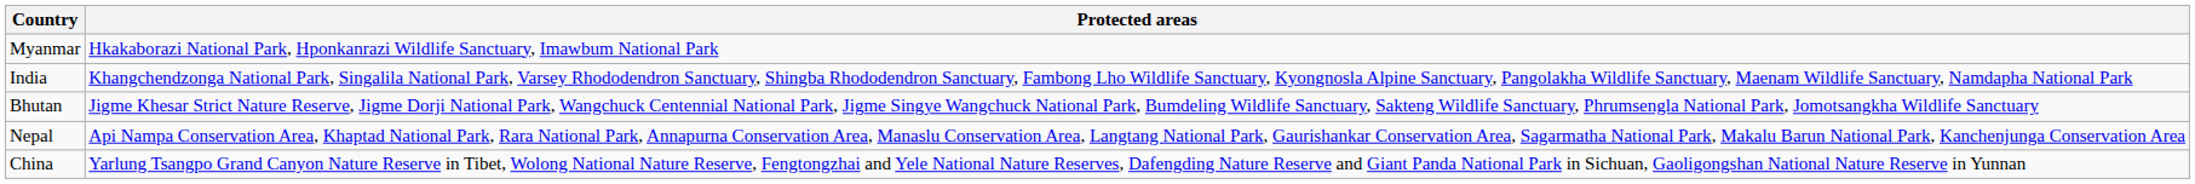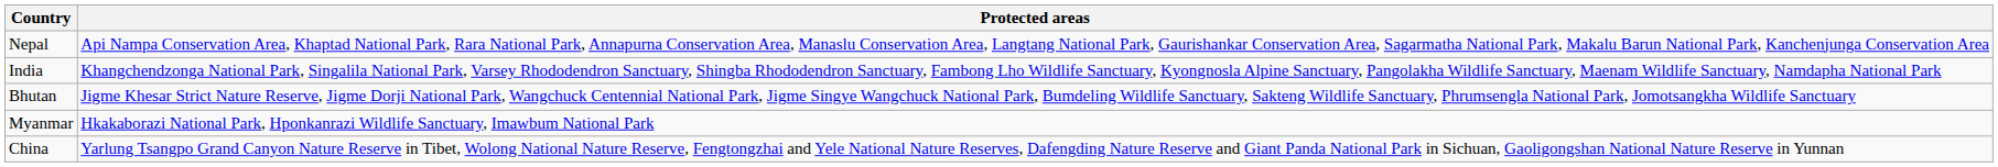 <table class="wikitable sortable floatleft mw-collapsible">
 <tr>
 <th>Country</th>
 <th>Protected areas</th>
 </tr>
 <tr>
-<td>Myanmar</td>
-<td><a href='#'>Hkakaborazi National Park</a>, <a href='#'>Hponkanrazi Wildlife Sanctuary</a>, <a href='#'>Imawbum National Park</a></td>
+<td>Nepal</td>
+<td><a href='#'>Api Nampa Conservation Area</a>, <a href='#'>Khaptad National Park</a>, <a href='#'>Rara National Park</a>, <a href='#'>Annapurna Conservation Area</a>, <a href='#'>Manaslu Conservation Area</a>, <a href='#'>Langtang National Park</a>, <a href='#'>Gaurishankar Conservation Area</a>, <a href='#'>Sagarmatha National Park</a>, <a href='#'>Makalu Barun National Park</a>, <a href='#'>Kanchenjunga Conservation Area</a></td>
 </tr>
 <tr>
 <td>India</td>
 <td><a href='#'>Khangchendzonga National Park</a>, <a href='#'>Singalila National Park</a>, <a href='#'>Varsey Rhododendron Sanctuary</a>, <a href='#'>Shingba Rhododendron Sanctuary</a>, <a href='#'>Fambong Lho Wildlife Sanctuary</a>, <a href='#'>Kyongnosla Alpine Sanctuary</a>, <a href='#'>Pangolakha Wildlife Sanctuary</a>, <a href='#'>Maenam Wildlife Sanctuary</a>, <a href='#'>Namdapha National Park</a></td>
 </tr>
 <tr>
 <td>Bhutan</td>
 <td><a href='#'>Jigme Khesar Strict Nature Reserve</a>, <a href='#'>Jigme Dorji National Park</a>, <a href='#'>Wangchuck Centennial National Park</a>, <a href='#'>Jigme Singye Wangchuck National Park</a>, <a href='#'>Bumdeling Wildlife Sanctuary</a>, <a href='#'>Sakteng Wildlife Sanctuary</a>, <a href='#'>Phrumsengla National Park</a>, <a href='#'>Jomotsangkha Wildlife Sanctuary</a></td>
 </tr>
 <tr>
-<td>Nepal</td>
-<td><a href='#'>Api Nampa Conservation Area</a>, <a href='#'>Khaptad National Park</a>, <a href='#'>Rara National Park</a>, <a href='#'>Annapurna Conservation Area</a>, <a href='#'>Manaslu Conservation Area</a>, <a href='#'>Langtang National Park</a>, <a href='#'>Gaurishankar Conservation Area</a>, <a href='#'>Sagarmatha National Park</a>, <a href='#'>Makalu Barun National Park</a>, <a href='#'>Kanchenjunga Conservation Area</a></td>
+<td>Myanmar</td>
+<td><a href='#'>Hkakaborazi National Park</a>, <a href='#'>Hponkanrazi Wildlife Sanctuary</a>, <a href='#'>Imawbum National Park</a></td>
 </tr>
 <tr>
 <td>China</td>
 <td><a href='#'>Yarlung Tsangpo Grand Canyon Nature Reserve</a> in Tibet, <a href='#'>Wolong National Nature Reserve</a>, <a href='#'>Fengtongzhai</a> and <a href='#'>Yele National Nature Reserves</a>, <a href='#'>Dafengding Nature Reserve</a> and <a href='#'>Giant Panda National Park</a> in Sichuan, <a href='#'>Gaoligongshan National Nature Reserve</a> in Yunnan</td>
 </tr>
 </table>
